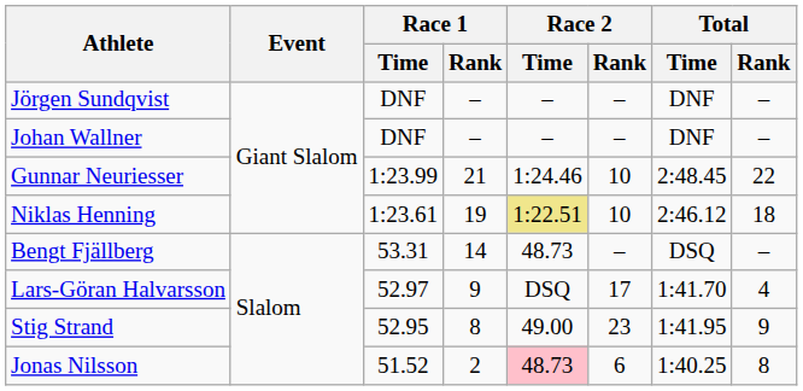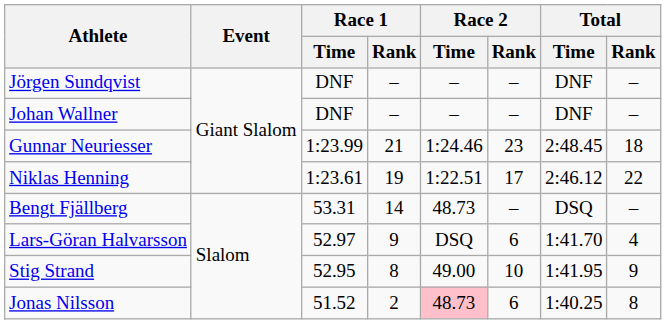 <table class="wikitable" style="font-size:90%">
 <tr>
 <th rowspan="2">Athlete</th>
 <th rowspan="2">Event</th>
 <th colspan="2">Race 1</th>
 <th colspan="2">Race 2</th>
 <th colspan="2">Total</th>
 </tr>
 <tr>
 <th>Time</th>
 <th>Rank</th>
 <th>Time</th>
 <th>Rank</th>
 <th>Time</th>
 <th>Rank</th>
 </tr>
 <tr>
 <td><a href='#'>Jörgen Sundqvist</a></td>
 <td rowspan="4">Giant Slalom</td>
 <td align="center">DNF</td>
 <td align="center">–</td>
 <td align="center">–</td>
 <td align="center">–</td>
 <td align="center">DNF</td>
 <td align="center">–</td>
 </tr>
 <tr>
 <td><a href='#'>Johan Wallner</a></td>
 <td align="center">DNF</td>
 <td align="center">–</td>
 <td align="center">–</td>
 <td align="center">–</td>
 <td align="center">DNF</td>
 <td align="center">–</td>
 </tr>
 <tr>
 <td><a href='#'>Gunnar Neuriesser</a></td>
 <td align="center">1:23.99</td>
 <td align="center">21</td>
 <td align="center">1:24.46</td>
-<td align="center">10</td>
+<td align="center">23</td>
 <td align="center">2:48.45</td>
-<td align="center">22</td>
+<td align="center">18</td>
 </tr>
 <tr>
 <td><a href='#'>Niklas Henning</a></td>
 <td align="center">1:23.61</td>
 <td align="center">19</td>
-<td align="center" style="background: khaki;">1:22.51</td>
-<td align="center">10</td>
+<td align="center">1:22.51</td>
+<td align="center">17</td>
 <td align="center">2:46.12</td>
-<td align="center">18</td>
+<td align="center">22</td>
 </tr>
 <tr>
 <td><a href='#'>Bengt Fjällberg</a></td>
 <td rowspan="4">Slalom</td>
 <td align="center">53.31</td>
 <td align="center">14</td>
 <td align="center">48.73</td>
 <td align="center">–</td>
 <td align="center">DSQ</td>
 <td align="center">–</td>
 </tr>
 <tr>
 <td><a href='#'>Lars-Göran Halvarsson</a></td>
 <td align="center">52.97</td>
 <td align="center">9</td>
 <td align="center">DSQ</td>
-<td align="center">17</td>
+<td align="center">6</td>
 <td align="center">1:41.70</td>
 <td align="center">4</td>
 </tr>
 <tr>
 <td><a href='#'>Stig Strand</a></td>
 <td align="center">52.95</td>
 <td align="center">8</td>
 <td align="center">49.00</td>
-<td align="center">23</td>
+<td align="center">10</td>
 <td align="center">1:41.95</td>
 <td align="center">9</td>
 </tr>
 <tr>
 <td><a href='#'>Jonas Nilsson</a></td>
 <td align="center">51.52</td>
 <td align="center">2</td>
 <td align="center" style="background: pink;">48.73</td>
 <td align="center">6</td>
 <td align="center">1:40.25</td>
 <td align="center">8</td>
 </tr>
 </table>
